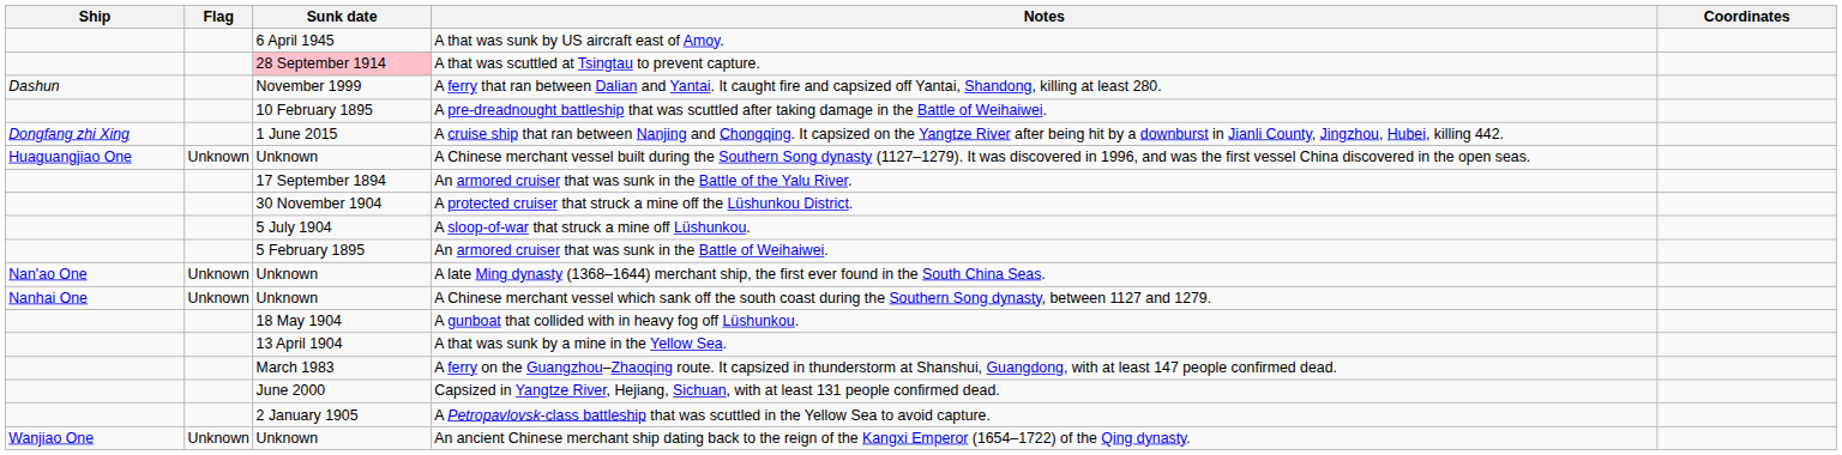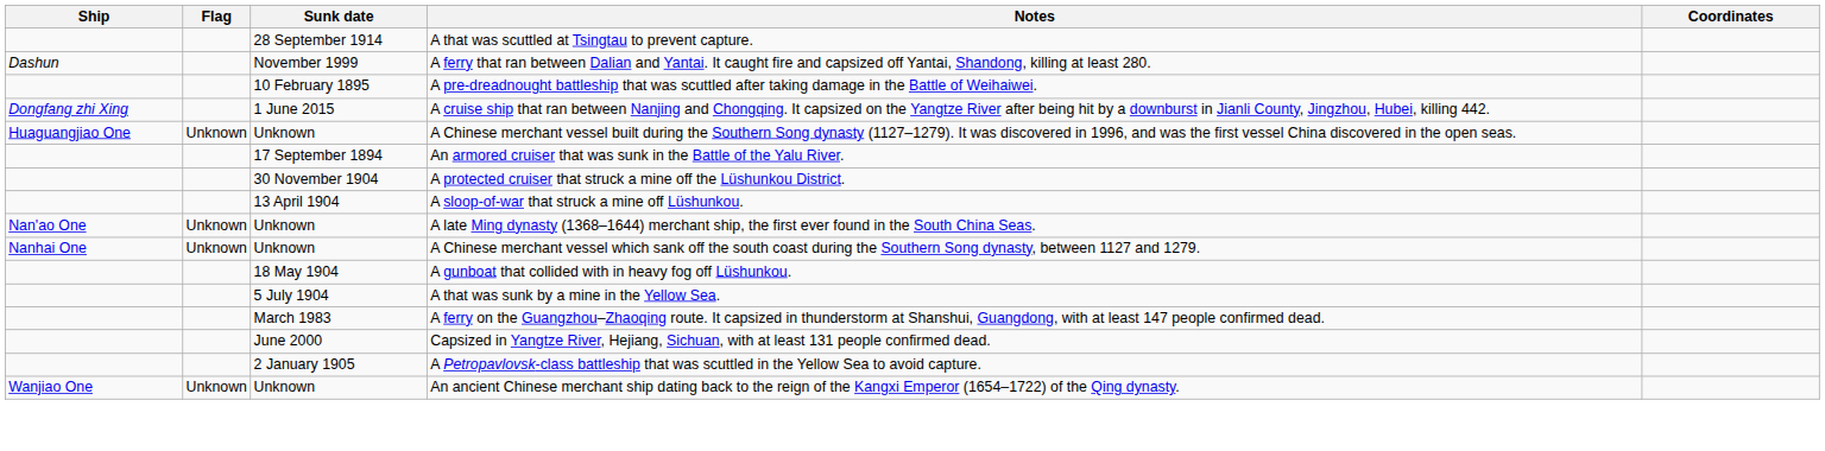 <table class=wikitable | style = "width:100%">
 <tr>
 <th style="width:10%">Ship</th>
 <th>Flag</th>
 <th style="width:10%">Sunk date</th>
 <th style="width:70%">Notes</th>
 <th style="width:10%">Coordinates</th>
 </tr>
 <tr>
 <td></td>
 <td></td>
-<td>6 April 1945</td>
-<td>A  that was sunk by US aircraft east of <a href='#'>Amoy</a>.</td>
-<td></td>
-</tr>
-<tr>
-<td></td>
-<td></td>
-<td style="background: pink;">28 September 1914</td>
+<td>28 September 1914</td>
 <td>A  that was scuttled at <a href='#'>Tsingtau</a> to prevent capture.</td>
 <td></td>
 </tr>
 <tr>
 <td><em>Dashun</em></td>
 <td></td>
 <td>November 1999</td>
 <td>A <a href='#'>ferry</a> that ran between <a href='#'>Dalian</a> and <a href='#'>Yantai</a>. It caught fire and capsized off Yantai, <a href='#'>Shandong</a>, killing at least 280.</td>
 <td></td>
 </tr>
 <tr>
 <td></td>
 <td></td>
 <td>10 February 1895</td>
 <td>A <a href='#'>pre-dreadnought battleship</a> that was scuttled after taking damage in the <a href='#'>Battle of Weihaiwei</a>.</td>
 <td></td>
 </tr>
 <tr>
 <td><a href='#'><em>Dongfang zhi Xing</em></a></td>
 <td></td>
 <td>1 June 2015</td>
 <td>A <a href='#'>cruise ship</a> that ran between <a href='#'>Nanjing</a> and <a href='#'>Chongqing</a>. It capsized on the <a href='#'>Yangtze River</a> after being hit by a <a href='#'>downburst</a> in <a href='#'>Jianli County</a>, <a href='#'>Jingzhou</a>, <a href='#'>Hubei</a>, killing 442.</td>
 <td></td>
 </tr>
 <tr>
 <td><a href='#'>Huaguangjiao One</a></td>
 <td>Unknown</td>
 <td>Unknown</td>
 <td>A Chinese merchant vessel built during the <a href='#'>Southern Song dynasty</a> (1127–1279). It was discovered in 1996, and was the first vessel China discovered in the open seas.</td>
 <td></td>
 </tr>
 <tr>
 <td></td>
 <td></td>
 <td>17 September 1894</td>
 <td>An <a href='#'>armored cruiser</a> that was sunk in the <a href='#'>Battle of the Yalu River</a>.</td>
 <td></td>
 </tr>
 <tr>
 <td></td>
 <td></td>
 <td>30 November 1904</td>
 <td>A <a href='#'>protected cruiser</a> that struck a mine off the <a href='#'>Lüshunkou District</a>.</td>
 <td></td>
 </tr>
 <tr>
 <td></td>
 <td></td>
-<td>5 July 1904</td>
+<td>13 April 1904</td>
 <td>A <a href='#'>sloop-of-war</a> that struck a mine off <a href='#'>Lüshunkou</a>.</td>
-<td></td>
-</tr>
-<tr>
-<td></td>
-<td></td>
-<td>5 February 1895</td>
-<td>An <a href='#'>armored cruiser</a> that was sunk in the <a href='#'>Battle of Weihaiwei</a>.</td>
 <td></td>
 </tr>
 <tr>
 <td><a href='#'>Nan'ao One</a></td>
 <td>Unknown</td>
 <td>Unknown</td>
 <td>A late <a href='#'>Ming dynasty</a> (1368–1644) merchant ship, the first ever found in the <a href='#'>South China Seas</a>.</td>
 <td></td>
 </tr>
 <tr>
 <td><a href='#'>Nanhai One</a></td>
 <td>Unknown</td>
 <td>Unknown</td>
 <td>A Chinese merchant vessel which sank off the south coast during the <a href='#'>Southern Song dynasty</a>, between 1127 and 1279.</td>
 <td></td>
 </tr>
 <tr>
 <td></td>
 <td></td>
 <td>18 May 1904</td>
 <td>A <a href='#'>gunboat</a> that collided with  in heavy fog off <a href='#'>Lüshunkou</a>.</td>
 <td></td>
 </tr>
 <tr>
 <td></td>
 <td></td>
-<td>13 April 1904</td>
+<td>5 July 1904</td>
 <td>A  that was sunk by a mine in the <a href='#'>Yellow Sea</a>.</td>
 <td></td>
 </tr>
 <tr>
 <td></td>
 <td></td>
 <td>March 1983</td>
 <td>A <a href='#'>ferry</a> on the <a href='#'>Guangzhou</a>–<a href='#'>Zhaoqing</a> route. It capsized in thunderstorm at Shanshui, <a href='#'>Guangdong</a>, with at least 147 people confirmed dead.</td>
 <td></td>
 </tr>
 <tr>
 <td></td>
 <td></td>
 <td>June 2000</td>
 <td>Capsized in <a href='#'>Yangtze River</a>, Hejiang, <a href='#'>Sichuan</a>, with at least 131 people confirmed dead.</td>
 <td></td>
 </tr>
 <tr>
 <td></td>
 <td></td>
 <td>2 January 1905</td>
 <td>A <a href='#'><em>Petropavlovsk</em>-class battleship</a> that was scuttled in the Yellow Sea to avoid capture.</td>
 <td></td>
 </tr>
 <tr>
 <td><a href='#'>Wanjiao One</a></td>
 <td>Unknown</td>
 <td>Unknown</td>
 <td>An ancient Chinese merchant ship dating back to the reign of the <a href='#'>Kangxi Emperor</a> (1654–1722) of the <a href='#'>Qing dynasty</a>.</td>
 <td></td>
 </tr>
 </table>
